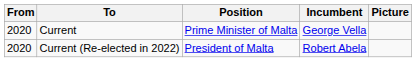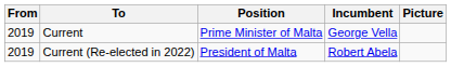 <table class="wikitable">
 <tr>
 <th>From</th>
 <th>To</th>
 <th>Position</th>
 <th>Incumbent</th>
 <th>Picture</th>
 </tr>
 <tr>
-<td>2020</td>
+<td>2019</td>
 <td>Current</td>
 <td><a href='#'>Prime Minister of Malta</a></td>
 <td><a href='#'>George Vella</a></td>
 <td></td>
 </tr>
 <tr>
-<td>2020</td>
+<td>2019</td>
 <td>Current (Re-elected in 2022)</td>
 <td><a href='#'>President of Malta</a></td>
 <td><a href='#'>Robert Abela</a></td>
 <td></td>
 </tr>
 </table>
